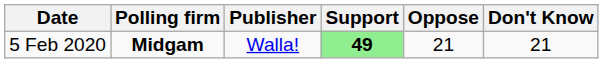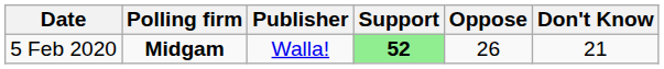 <table class="wikitable sortable" style="text-align:center; font-size:90%; line-height:13px">
 <tr>
 <th>Date</th>
 <th>Polling firm</th>
 <th>Publisher</th>
 <th>Support</th>
 <th>Oppose</th>
 <th>Don't Know</th>
 </tr>
 <tr>
 <td data-sort-value="2020-02-05">5 Feb 2020</td>
 <td><strong>Midgam</strong></td>
 <td><a href='#'>Walla!</a></td>
-<td style="background:lightgreen"><strong>49</strong></td>
-<td>21</td>
+<td style="background:lightgreen"><strong>52</strong></td>
+<td>26</td>
 <td>21</td>
 </tr>
 </table>
